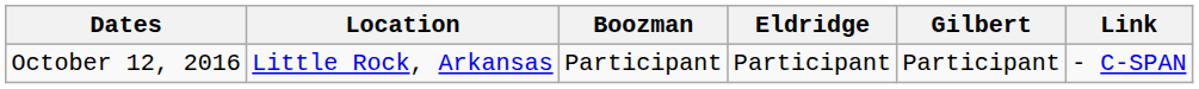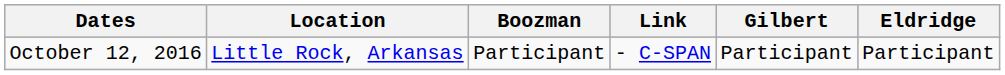 <table class="wikitable" style="text-align:center">
 <tr>
 <th>Dates</th>
 <th>Location</th>
 <th>Boozman</th>
+<th>Link</th>
+<th>Gilbert</th>
 <th>Eldridge</th>
-<th>Gilbert</th>
-<th>Link</th>
 </tr>
 <tr>
 <td>October 12, 2016</td>
 <td><a href='#'>Little Rock</a>, <a href='#'>Arkansas</a></td>
 <td>Participant</td>
+<td align=left> - <a href='#'>C-SPAN</a></td>
 <td>Participant</td>
 <td>Participant</td>
-<td align=left> - <a href='#'>C-SPAN</a></td>
 </tr>
 </table>
